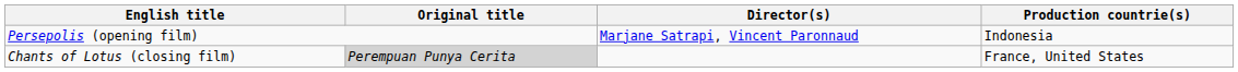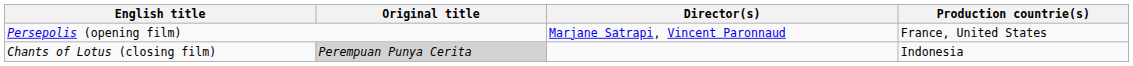 <table class="sortable wikitable" style="width:100%; margin-bottom:4px">
 <tr>
 <th>English title</th>
 <th>Original title</th>
 <th>Director(s)</th>
 <th>Production countrie(s)</th>
 </tr>
 <tr>
 <td colspan="2"><em><a href='#'>Persepolis</a></em> (opening film)</td>
 <td><a href='#'>Marjane Satrapi</a>, <a href='#'>Vincent Paronnaud</a></td>
-<td>Indonesia</td>
+<td>France, United States</td>
 </tr>
 <tr>
 <td><em>Chants of Lotus</em> (closing film)</td>
 <td style="background: lightgrey;"><em>Perempuan Punya Cerita</em></td>
 <td></td>
-<td>France, United States</td>
+<td>Indonesia</td>
 </tr>
 </table>
